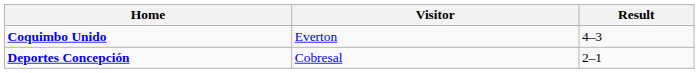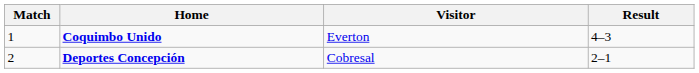 <table class="wikitable" width=65%>
 <tr>
+<th width=6%>Match</th>
 <th width=30%>Home</th>
 <th width=30%>Visitor</th>
 <th width=12%>Result</th>
 </tr>
 <tr>
+<td>1</td>
 <td><strong><a href='#'>Coquimbo Unido</a></strong></td>
 <td><a href='#'>Everton</a></td>
 <td>4–3</td>
 </tr>
 <tr>
+<td>2</td>
 <td><strong><a href='#'>Deportes Concepción</a></strong></td>
 <td><a href='#'>Cobresal</a></td>
 <td>2–1</td>
 </tr>
 </table>
